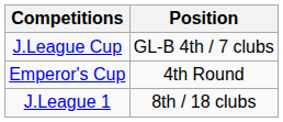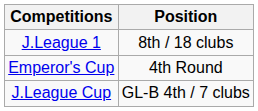 <table class="wikitable" style="text-align:center;">
 <tr>
 <th>Competitions</th>
 <th>Position</th>
 </tr>
 <tr>
-<td><a href='#'>J.League Cup</a></td>
-<td>GL-B 4th / 7 clubs</td>
+<td><a href='#'>J.League 1</a></td>
+<td>8th / 18 clubs</td>
 </tr>
 <tr>
 <td><a href='#'>Emperor's Cup</a></td>
 <td>4th Round</td>
 </tr>
 <tr>
-<td><a href='#'>J.League 1</a></td>
-<td>8th / 18 clubs</td>
+<td><a href='#'>J.League Cup</a></td>
+<td>GL-B 4th / 7 clubs</td>
 </tr>
 </table>
